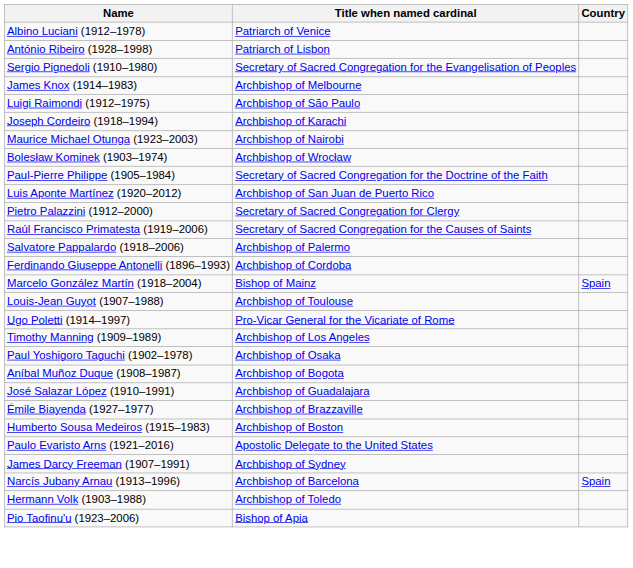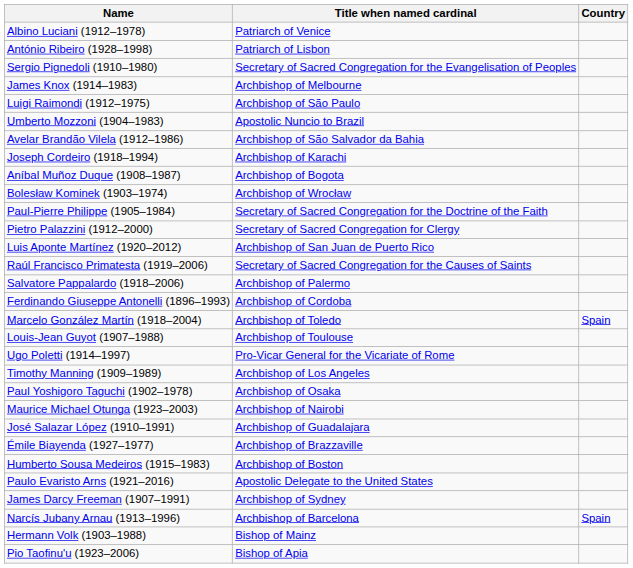 <table class="wikitable sortable">
 <tr>
 <th>Name</th>
 <th>Title when named cardinal</th>
 <th>Country</th>
 </tr>
 <tr>
 <td><a href='#'>Albino Luciani</a> (1912–1978)</td>
 <td><a href='#'>Patriarch of Venice</a></td>
 <td></td>
 </tr>
 <tr>
 <td><a href='#'>António Ribeiro</a> (1928–1998)</td>
 <td><a href='#'>Patriarch of Lisbon</a></td>
 <td></td>
 </tr>
 <tr>
 <td><a href='#'>Sergio Pignedoli</a> (1910–1980)</td>
 <td><a href='#'>Secretary of Sacred Congregation for the Evangelisation of Peoples</a></td>
 <td></td>
 </tr>
 <tr>
 <td><a href='#'>James Knox</a> (1914–1983)</td>
 <td><a href='#'>Archbishop of Melbourne</a></td>
 <td></td>
 </tr>
 <tr>
 <td><a href='#'>Luigi Raimondi</a> (1912–1975)</td>
 <td><a href='#'>Archbishop of São Paulo</a></td>
 <td></td>
 </tr>
 <tr>
+<td><a href='#'>Umberto Mozzoni</a> (1904–1983)</td>
+<td><a href='#'>Apostolic Nuncio to Brazil</a></td>
+<td></td>
+</tr>
+<tr>
+<td><a href='#'>Avelar Brandão Vilela</a> (1912–1986)</td>
+<td><a href='#'>Archbishop of São Salvador da Bahia</a></td>
+<td></td>
+</tr>
+<tr>
 <td><a href='#'>Joseph Cordeiro</a> (1918–1994)</td>
 <td><a href='#'>Archbishop of Karachi</a></td>
 <td></td>
 </tr>
 <tr>
-<td><a href='#'>Maurice Michael Otunga</a> (1923–2003)</td>
-<td><a href='#'>Archbishop of Nairobi</a></td>
+<td><a href='#'>Aníbal Muñoz Duque</a> (1908–1987)</td>
+<td><a href='#'>Archbishop of Bogota</a></td>
 <td></td>
 </tr>
 <tr>
 <td><a href='#'>Bolesław Kominek</a> (1903–1974)</td>
 <td><a href='#'>Archbishop of Wrocław</a></td>
 <td></td>
 </tr>
 <tr>
 <td><a href='#'>Paul-Pierre Philippe</a> (1905–1984)</td>
 <td><a href='#'>Secretary of Sacred Congregation for the Doctrine of the Faith</a></td>
 <td></td>
 </tr>
 <tr>
-<td><a href='#'>Luis Aponte Martínez</a> (1920–2012)</td>
-<td><a href='#'>Archbishop of San Juan de Puerto Rico</a></td>
+<td><a href='#'>Pietro Palazzini</a> (1912–2000)</td>
+<td><a href='#'>Secretary of Sacred Congregation for Clergy</a></td>
 <td></td>
 </tr>
 <tr>
-<td><a href='#'>Pietro Palazzini</a> (1912–2000)</td>
-<td><a href='#'>Secretary of Sacred Congregation for Clergy</a></td>
+<td><a href='#'>Luis Aponte Martínez</a> (1920–2012)</td>
+<td><a href='#'>Archbishop of San Juan de Puerto Rico</a></td>
 <td></td>
 </tr>
 <tr>
 <td><a href='#'>Raúl Francisco Primatesta</a> (1919–2006)</td>
 <td><a href='#'>Secretary of Sacred Congregation for the Causes of Saints</a></td>
 <td></td>
 </tr>
 <tr>
 <td><a href='#'>Salvatore Pappalardo</a> (1918–2006)</td>
 <td><a href='#'>Archbishop of Palermo</a></td>
 <td></td>
 </tr>
 <tr>
 <td><a href='#'>Ferdinando Giuseppe Antonelli</a> (1896–1993)</td>
 <td><a href='#'>Archbishop of Cordoba</a></td>
 <td></td>
 </tr>
 <tr>
 <td><a href='#'>Marcelo González Martín</a> (1918–2004)</td>
-<td><a href='#'>Bishop of Mainz</a></td>
+<td><a href='#'>Archbishop of Toledo</a></td>
 <td> <a href='#'>Spain</a></td>
 </tr>
 <tr>
 <td><a href='#'>Louis-Jean Guyot</a> (1907–1988)</td>
 <td><a href='#'>Archbishop of Toulouse</a></td>
 <td></td>
 </tr>
 <tr>
 <td><a href='#'>Ugo Poletti</a> (1914–1997)</td>
 <td><a href='#'>Pro-Vicar General for the Vicariate of Rome</a></td>
 <td></td>
 </tr>
 <tr>
 <td><a href='#'>Timothy Manning</a> (1909–1989)</td>
 <td><a href='#'>Archbishop of Los Angeles</a></td>
 <td></td>
 </tr>
 <tr>
 <td><a href='#'>Paul Yoshigoro Taguchi</a> (1902–1978)</td>
 <td><a href='#'>Archbishop of Osaka</a></td>
 <td></td>
 </tr>
 <tr>
-<td><a href='#'>Aníbal Muñoz Duque</a> (1908–1987)</td>
-<td><a href='#'>Archbishop of Bogota</a></td>
+<td><a href='#'>Maurice Michael Otunga</a> (1923–2003)</td>
+<td><a href='#'>Archbishop of Nairobi</a></td>
 <td></td>
 </tr>
 <tr>
 <td><a href='#'>José Salazar López</a> (1910–1991)</td>
 <td><a href='#'>Archbishop of Guadalajara</a></td>
 <td></td>
 </tr>
 <tr>
 <td><a href='#'>Émile Biayenda</a> (1927–1977)</td>
 <td><a href='#'>Archbishop of Brazzaville</a></td>
 <td></td>
 </tr>
 <tr>
 <td><a href='#'>Humberto Sousa Medeiros</a> (1915–1983)</td>
 <td><a href='#'>Archbishop of Boston</a></td>
 <td></td>
 </tr>
 <tr>
 <td><a href='#'>Paulo Evaristo Arns</a> (1921–2016)</td>
 <td><a href='#'>Apostolic Delegate to the United States</a></td>
 <td></td>
 </tr>
 <tr>
 <td><a href='#'>James Darcy Freeman</a> (1907–1991)</td>
 <td><a href='#'>Archbishop of Sydney</a></td>
 <td></td>
 </tr>
 <tr>
 <td><a href='#'>Narcís Jubany Arnau</a> (1913–1996)</td>
 <td><a href='#'>Archbishop of Barcelona</a></td>
 <td> <a href='#'>Spain</a></td>
 </tr>
 <tr>
 <td><a href='#'>Hermann Volk</a> (1903–1988)</td>
-<td><a href='#'>Archbishop of Toledo</a></td>
+<td><a href='#'>Bishop of Mainz</a></td>
 <td></td>
 </tr>
 <tr>
 <td><a href='#'>Pio Taofinu'u</a> (1923–2006)</td>
 <td><a href='#'>Bishop of Apia</a></td>
 <td></td>
 </tr>
 </table>
